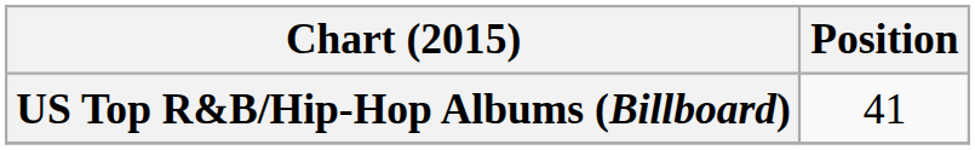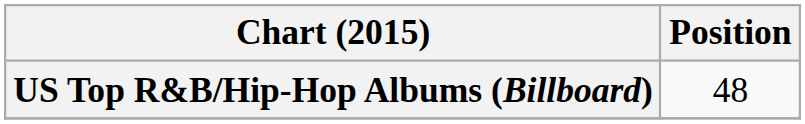 <table class="wikitable sortable plainrowheaders">
 <tr>
 <th scope="col">Chart (2015)</th>
 <th scope="col">Position</th>
 </tr>
 <tr>
 <th scope="row">US Top R&B/Hip-Hop Albums (<em>Billboard</em>)</th>
-<td style="text-align:center;">41</td>
+<td style="text-align:center;">48</td>
 </tr>
 <tr>
 </tr>
 </table>
